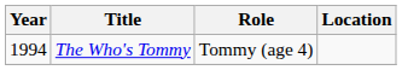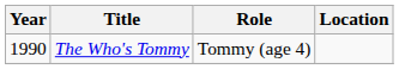 <table class="wikitable sortable">
 <tr>
 <th>Year</th>
 <th>Title</th>
 <th>Role</th>
 <th>Location</th>
 </tr>
 <tr>
-<td>1994</td>
+<td>1990</td>
 <td><em><a href='#'>The Who's Tommy</a></em></td>
 <td>Tommy (age 4)</td>
 <td></td>
 </tr>
 <tr>
 </tr>
 </table>
